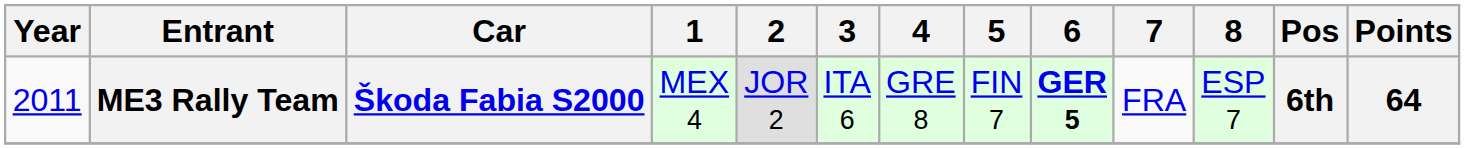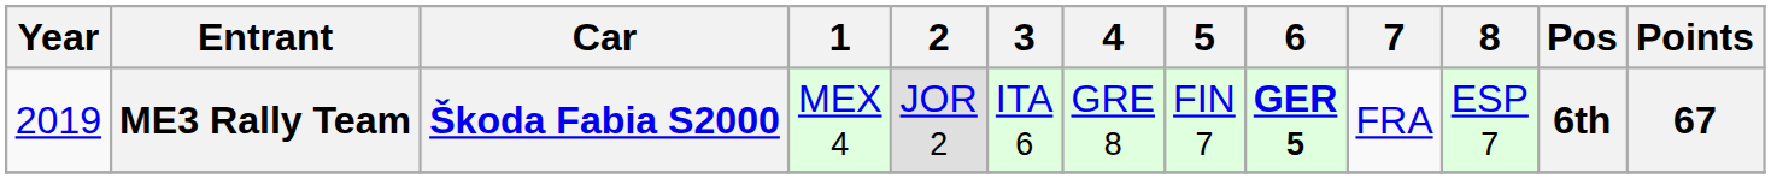 <table class="wikitable" border="1" style="text-align:center; font-size:90%;">
 <tr>
 <th>Year</th>
 <th>Entrant</th>
 <th>Car</th>
 <th>1</th>
 <th>2</th>
 <th>3</th>
 <th>4</th>
 <th>5</th>
 <th>6</th>
 <th>7</th>
 <th>8</th>
 <th>Pos</th>
 <th>Points</th>
 </tr>
 <tr>
-<td><a href='#'>2011</a></td>
+<td><a href='#'>2019</a></td>
 <th>ME3 Rally Team</th>
 <th><a href='#'>Škoda Fabia S2000</a></th>
 <td style="background:#DFFFDF;"><a href='#'>MEX</a><br><small>4</small></td>
 <td style="background:#DFDFDF;"><a href='#'>JOR</a><br><small>2</small></td>
 <td style="background:#DFFFDF;"><a href='#'>ITA</a><br><small>6</small></td>
 <td style="background:#DFFFDF;"><a href='#'>GRE</a><br><small>8</small></td>
 <td style="background:#DFFFDF;"><a href='#'>FIN</a><br><small>7</small></td>
 <td style="background:#DFFFDF;"><strong><a href='#'>GER</a><br><small>5</small></strong></td>
 <td><a href='#'>FRA</a></td>
 <td style="background:#DFFFDF;"><a href='#'>ESP</a><br><small>7</small></td>
 <th>6th</th>
-<th>64</th>
+<th>67</th>
 </tr>
 <tr>
 </tr>
 </table>
